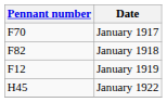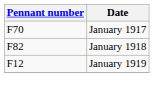 <table class="wikitable" style="text-align:left">
 <tr>
 <th><a href='#'>Pennant number</a></th>
 <th>Date</th>
 </tr>
 <tr>
 <td>F70</td>
 <td>January 1917</td>
 </tr>
 <tr>
 <td>F82</td>
 <td>January 1918</td>
 </tr>
 <tr>
 <td>F12</td>
 <td>January 1919</td>
 </tr>
 <tr>
-<td>H45</td>
-<td>January 1922</td>
-</tr>
-<tr>
 </tr>
 </table>
